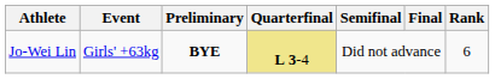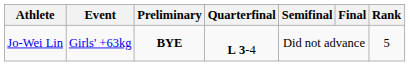 <table class="wikitable" style="text-align:left; font-size:90%">
 <tr>
 <th>Athlete</th>
 <th>Event</th>
 <th>Preliminary</th>
 <th>Quarterfinal</th>
 <th>Semifinal</th>
 <th>Final</th>
 <th>Rank</th>
 </tr>
 <tr>
 <td><a href='#'>Jo-Wei Lin</a></td>
 <td><a href='#'>Girls' +63kg</a></td>
 <td align=center><strong>BYE</strong></td>
-<td align=center style="background: khaki;"> <br> <strong>L</strong> <strong>3</strong>-4</td>
+<td align=center> <br> <strong>L</strong> <strong>3</strong>-4</td>
 <td align=center colspan=2>Did not advance</td>
-<td align=center>6</td>
+<td align=center>5</td>
 </tr>
 </table>
